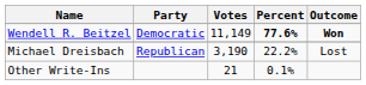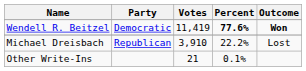 <table class=wikitable style="text-align:center">
 <tr>
 <th>Name</th>
 <th>Party</th>
 <th>Votes</th>
 <th>Percent</th>
 <th>Outcome</th>
 </tr>
 <tr>
 </tr>
 <tr>
 <td align=left><a href='#'>Wendell R. Beitzel</a></td>
 <td><a href='#'>Democratic</a></td>
-<td>11,149</td>
+<td>11,419</td>
 <td><strong>77.6%</strong></td>
 <td><strong>Won</strong></td>
 </tr>
 <tr>
 </tr>
 <tr>
 <td align=left>Michael Dreisbach</td>
 <td><a href='#'>Republican</a></td>
-<td>3,190</td>
+<td>3,910</td>
 <td>22.2%</td>
 <td>Lost</td>
 </tr>
 <tr>
 <td align=left>Other Write-Ins</td>
 <td></td>
 <td>21</td>
 <td>0.1%</td>
 <td></td>
 </tr>
 </table>
